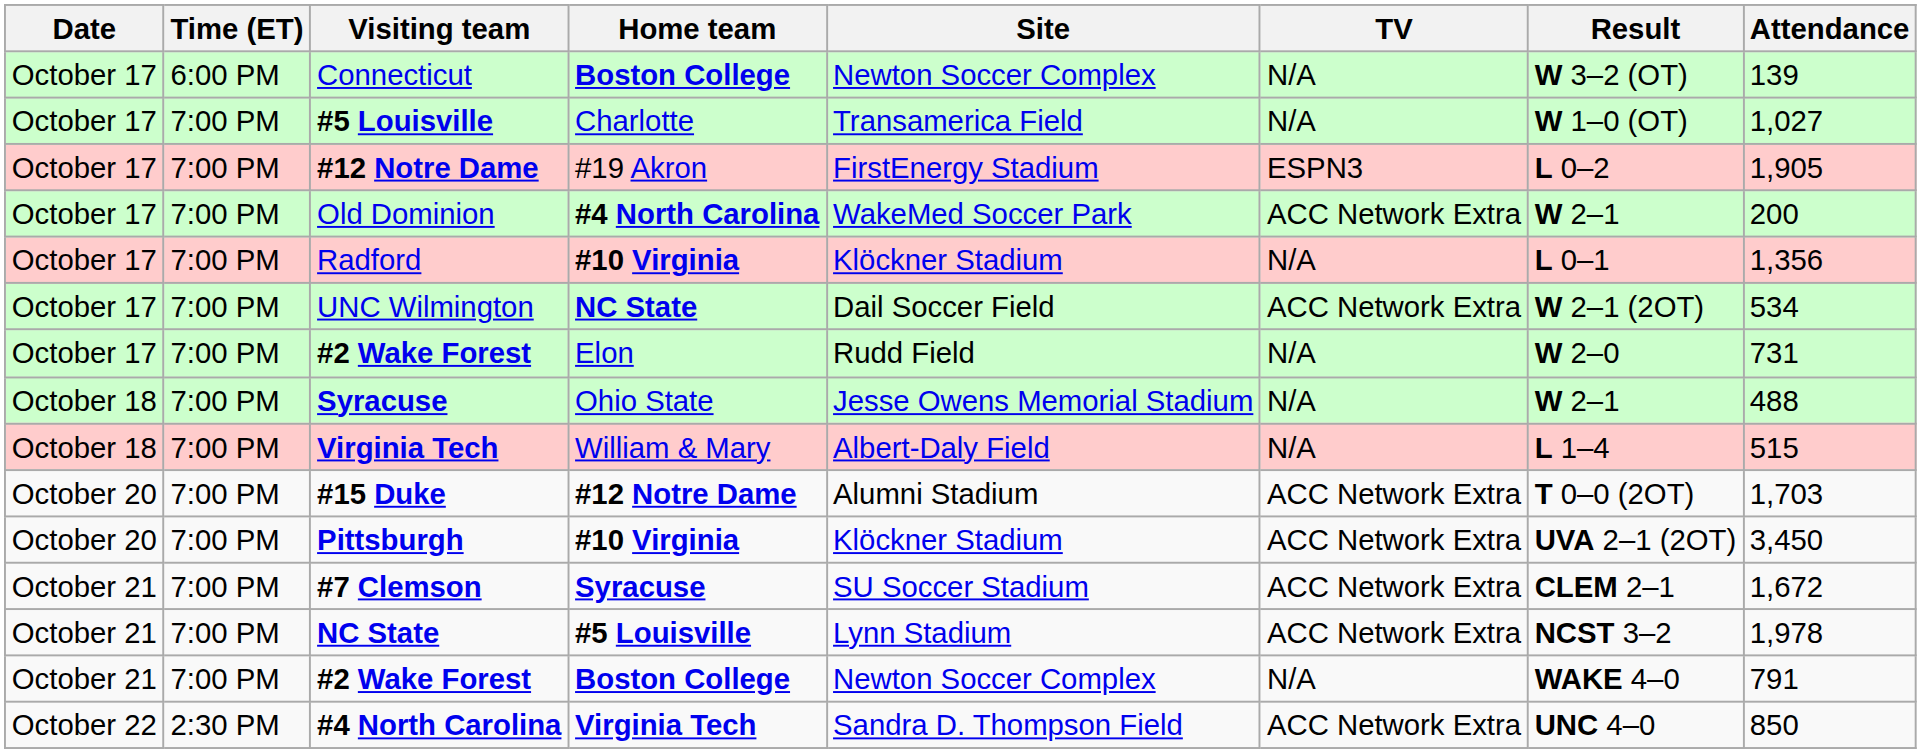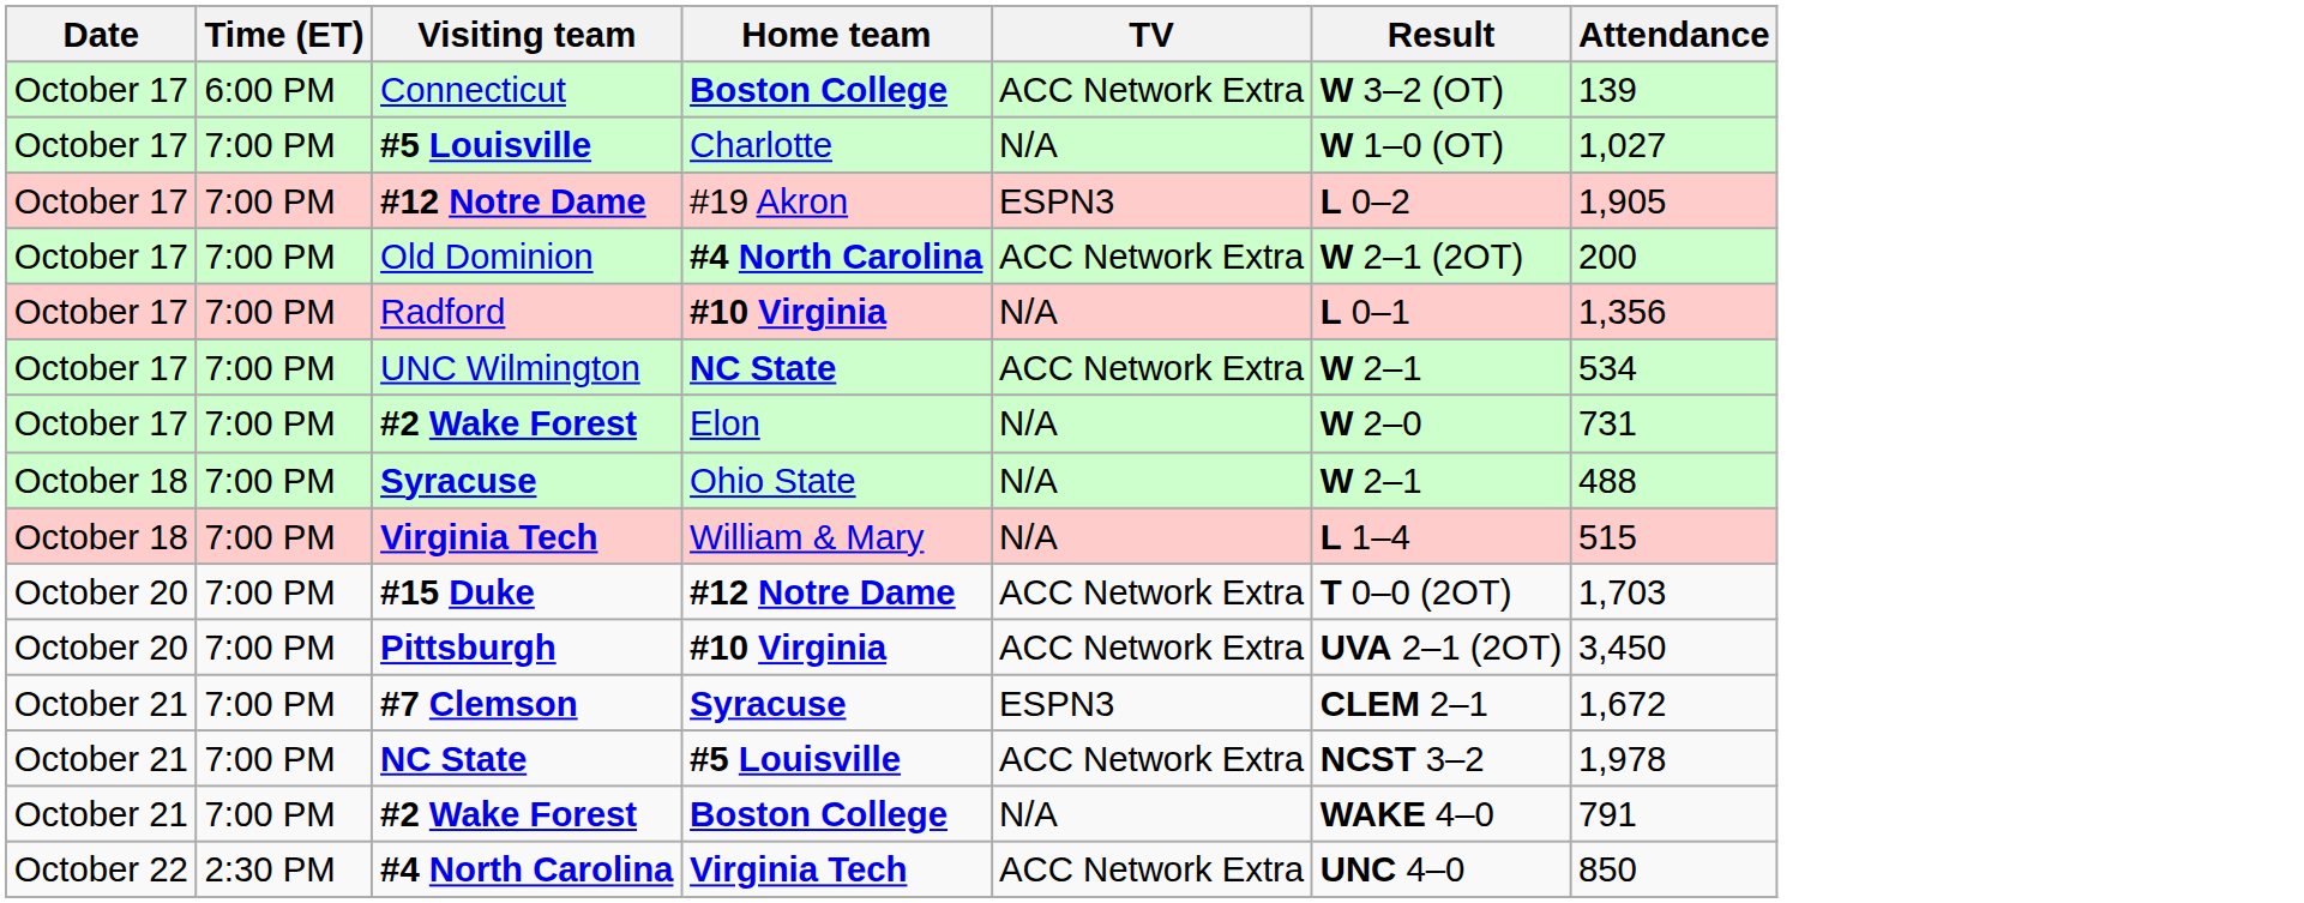 <table class="wikitable" style="font-size:95%;">
 <tr>
 <th>Date</th>
 <th>Time (ET)</th>
 <th>Visiting team</th>
 <th>Home team</th>
-<th>Site</th>
 <th>TV</th>
 <th>Result</th>
 <th>Attendance</th>
 </tr>
 <tr style="background:#cfc;">
 <td>October 17</td>
 <td>6:00  PM</td>
 <td><a href='#'>Connecticut</a></td>
 <td><strong><a href='#'>Boston College</a></strong></td>
-<td><a href='#'>Newton Soccer Complex</a></td>
-<td>N/A</td>
+<td>ACC Network Extra</td>
 <td><strong>W</strong> 3–2 (OT)</td>
 <td>139</td>
 </tr>
 <tr style="background:#cfc;">
 <td>October 17</td>
 <td>7:00 PM</td>
 <td><strong>#5 <a href='#'>Louisville</a></strong></td>
 <td><a href='#'>Charlotte</a></td>
-<td><a href='#'>Transamerica Field</a></td>
 <td>N/A</td>
 <td><strong>W</strong> 1–0 (OT)</td>
 <td>1,027</td>
 </tr>
 <tr style="background:#fcc;">
 <td>October 17</td>
 <td>7:00 PM</td>
 <td><strong>#12 <a href='#'>Notre Dame</a></strong></td>
 <td>#19 <a href='#'>Akron</a></td>
-<td><a href='#'>FirstEnergy Stadium</a></td>
 <td>ESPN3</td>
 <td><strong>L</strong> 0–2</td>
 <td>1,905</td>
 </tr>
 <tr style="background:#cfc;">
 <td>October 17</td>
 <td>7:00 PM</td>
 <td><a href='#'>Old Dominion</a></td>
 <td><strong>#4 <a href='#'>North Carolina</a></strong></td>
-<td><a href='#'>WakeMed Soccer Park</a></td>
 <td>ACC Network Extra</td>
-<td><strong>W</strong> 2–1</td>
+<td><strong>W</strong> 2–1 (2OT)</td>
 <td>200</td>
 </tr>
 <tr style="background:#fcc;">
 <td>October 17</td>
 <td>7:00 PM</td>
 <td><a href='#'>Radford</a></td>
 <td><strong>#10 <a href='#'>Virginia</a></strong></td>
-<td><a href='#'>Klöckner Stadium</a></td>
 <td>N/A</td>
 <td><strong>L</strong> 0–1</td>
 <td>1,356</td>
 </tr>
 <tr style="background:#cfc;">
 <td>October 17</td>
 <td>7:00 PM</td>
 <td><a href='#'>UNC Wilmington</a></td>
 <td><strong><a href='#'>NC State</a></strong></td>
-<td>Dail Soccer Field</td>
 <td>ACC Network Extra</td>
-<td><strong>W</strong> 2–1 (2OT)</td>
+<td><strong>W</strong> 2–1</td>
 <td>534</td>
 </tr>
 <tr style="background:#cfc;">
 <td>October 17</td>
 <td>7:00 PM</td>
 <td><strong>#2 <a href='#'>Wake Forest</a></strong></td>
 <td><a href='#'>Elon</a></td>
-<td>Rudd Field</td>
 <td>N/A</td>
 <td><strong>W</strong> 2–0</td>
 <td>731</td>
 </tr>
 <tr style="background:#cfc;">
 <td>October 18</td>
 <td>7:00 PM</td>
 <td><strong><a href='#'>Syracuse</a></strong></td>
 <td><a href='#'>Ohio State</a></td>
-<td><a href='#'>Jesse Owens Memorial Stadium</a></td>
 <td>N/A</td>
 <td><strong>W</strong> 2–1</td>
 <td>488</td>
 </tr>
 <tr style="background:#fcc;">
 <td>October 18</td>
 <td>7:00 PM</td>
 <td><strong><a href='#'>Virginia Tech</a></strong></td>
 <td><a href='#'>William & Mary</a></td>
-<td><a href='#'>Albert-Daly Field</a></td>
 <td>N/A</td>
 <td><strong>L</strong> 1–4</td>
 <td>515</td>
 </tr>
 <tr>
 <td>October 20</td>
 <td>7:00 PM</td>
 <td><strong>#15 <a href='#'>Duke</a></strong></td>
 <td><strong>#12 <a href='#'>Notre Dame</a></strong></td>
-<td>Alumni Stadium</td>
 <td>ACC Network Extra</td>
 <td><strong>T</strong> 0–0 (2OT)</td>
 <td>1,703</td>
 </tr>
 <tr>
 <td>October 20</td>
 <td>7:00 PM</td>
 <td><strong><a href='#'>Pittsburgh</a></strong></td>
 <td><strong>#10 <a href='#'>Virginia</a></strong></td>
-<td><a href='#'>Klöckner Stadium</a></td>
 <td>ACC Network Extra</td>
 <td><strong>UVA</strong> 2–1 (2OT)</td>
 <td>3,450</td>
 </tr>
 <tr>
 <td>October 21</td>
 <td>7:00 PM</td>
 <td><strong>#7 <a href='#'>Clemson</a></strong></td>
 <td><strong><a href='#'>Syracuse</a></strong></td>
-<td><a href='#'>SU Soccer Stadium</a></td>
-<td>ACC Network Extra</td>
+<td>ESPN3</td>
 <td><strong>CLEM</strong> 2–1</td>
 <td>1,672</td>
 </tr>
 <tr>
 <td>October 21</td>
 <td>7:00 PM</td>
 <td><strong><a href='#'>NC State</a></strong></td>
 <td><strong>#5 <a href='#'>Louisville</a></strong></td>
-<td><a href='#'>Lynn Stadium</a></td>
 <td>ACC Network Extra</td>
 <td><strong>NCST</strong> 3–2</td>
 <td>1,978</td>
 </tr>
 <tr>
 <td>October 21</td>
 <td>7:00  PM</td>
 <td><strong>#2 <a href='#'>Wake Forest</a></strong></td>
 <td><strong><a href='#'>Boston College</a></strong></td>
-<td><a href='#'>Newton Soccer Complex</a></td>
 <td>N/A</td>
 <td><strong>WAKE</strong> 4–0</td>
 <td>791</td>
 </tr>
 <tr>
 <td>October 22</td>
 <td>2:30 PM</td>
 <td><strong>#4 <a href='#'>North Carolina</a></strong></td>
 <td><strong><a href='#'>Virginia Tech</a></strong></td>
-<td><a href='#'>Sandra D. Thompson Field</a></td>
 <td>ACC Network Extra</td>
 <td><strong>UNC</strong> 4–0</td>
 <td>850</td>
 </tr>
 </table>
